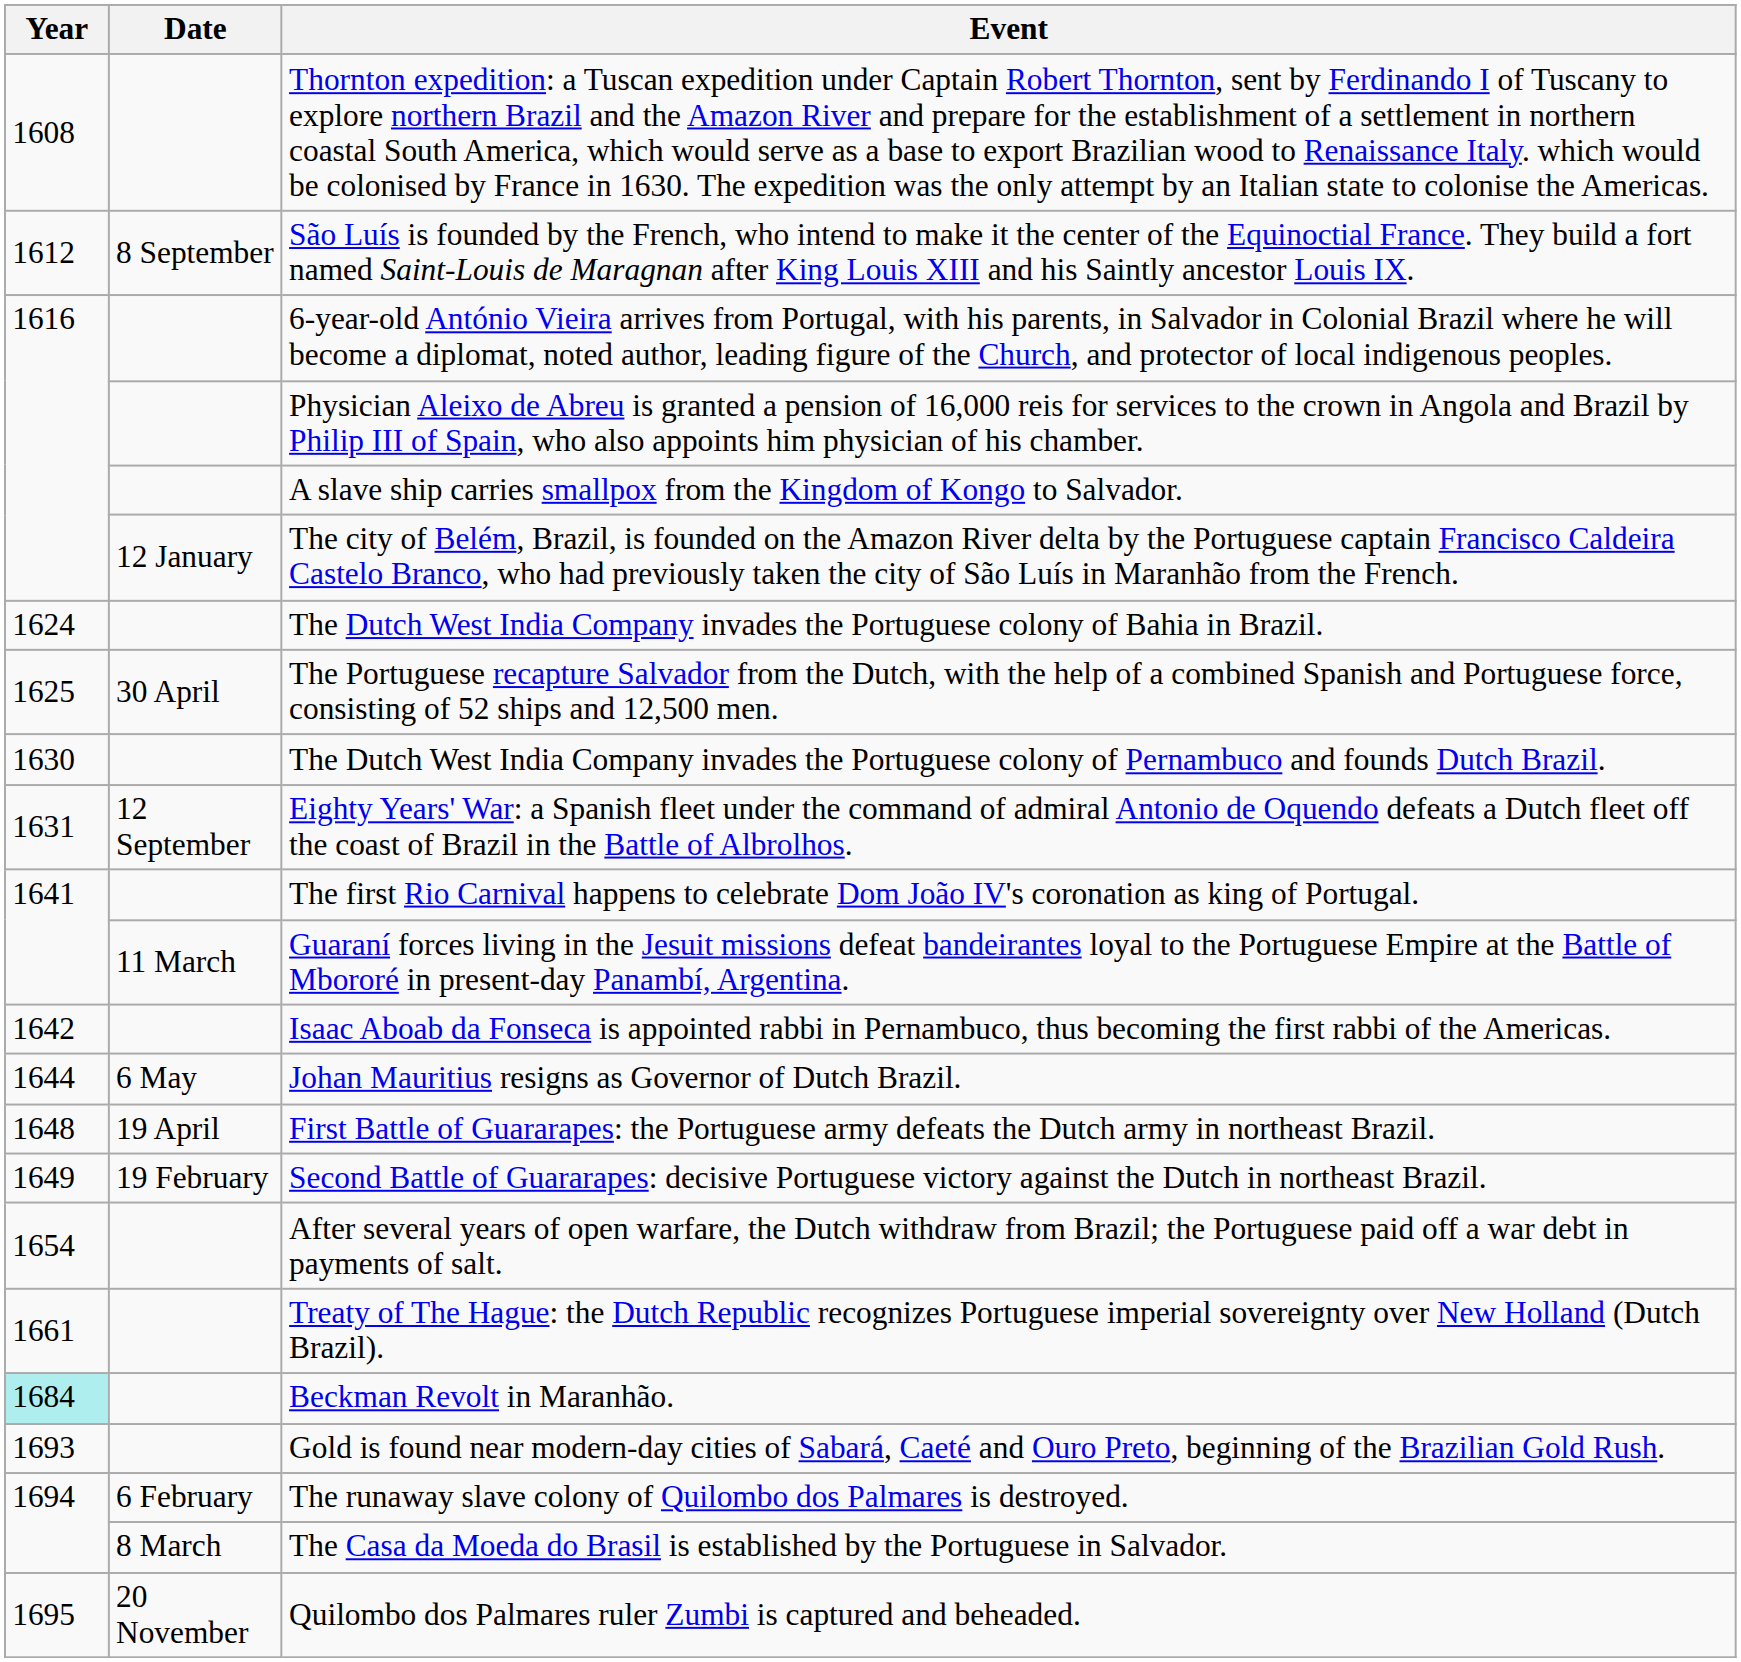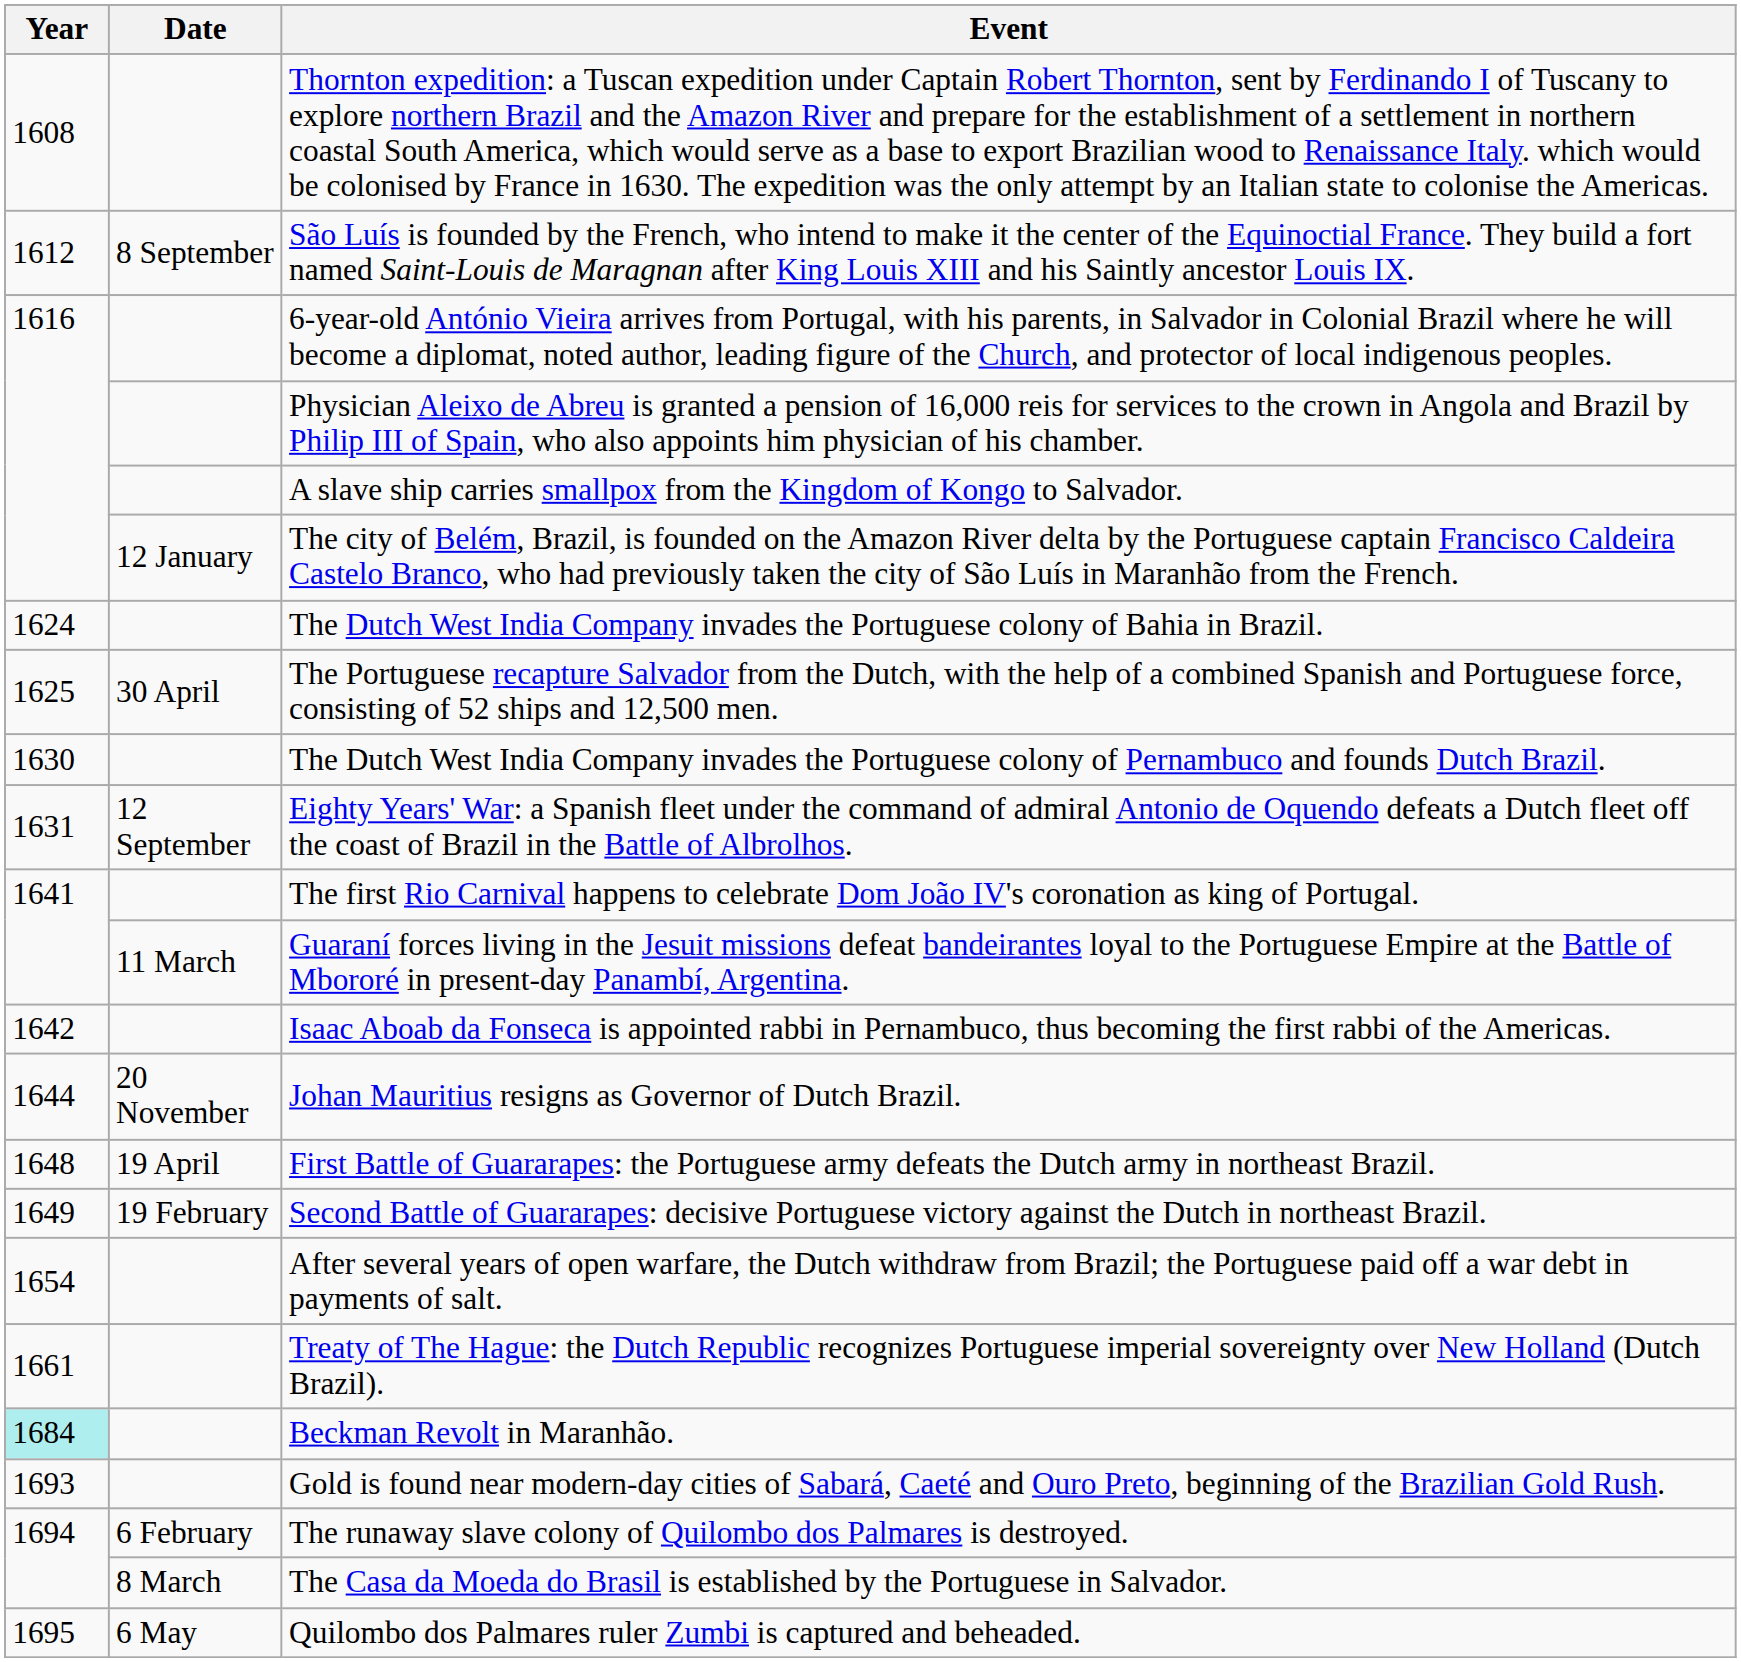 <table class="wikitable" width="100%">
 <tr>
 <th style="width:6%">Year</th>
 <th style="width:10%">Date</th>
 <th>Event</th>
 </tr>
 <tr>
 <td>1608</td>
 <td></td>
 <td><a href='#'>Thornton expedition</a>: a Tuscan expedition under Captain <a href='#'>Robert Thornton</a>, sent by <a href='#'>Ferdinando I</a> of Tuscany to explore <a href='#'>northern Brazil</a> and the <a href='#'>Amazon River</a> and prepare for the establishment of a settlement in northern coastal South America, which would serve as a base to export Brazilian wood to <a href='#'>Renaissance Italy</a>. which would be colonised by France in 1630. The expedition was the only attempt by an Italian state to colonise the Americas.</td>
 </tr>
 <tr>
 <td>1612</td>
 <td>8 September</td>
 <td><a href='#'>São Luís</a> is founded by the French, who intend to make it the center of the <a href='#'>Equinoctial France</a>. They build a fort named <em>Saint-Louis de Maragnan</em> after <a href='#'>King Louis XIII</a> and his Saintly ancestor <a href='#'>Louis IX</a>.</td>
 </tr>
 <tr>
 <td rowspan="4" style="vertical-align:top;">1616</td>
 <td></td>
 <td>6-year-old <a href='#'>António Vieira</a> arrives from Portugal, with his parents, in Salvador in Colonial Brazil where he will become a diplomat, noted author, leading figure of the <a href='#'>Church</a>, and protector of local indigenous peoples.</td>
 </tr>
 <tr>
 <td></td>
 <td>Physician <a href='#'>Aleixo de Abreu</a> is granted a pension of 16,000 reis for services to the crown in Angola and Brazil by <a href='#'>Philip III of Spain</a>, who also appoints him physician of his chamber.</td>
 </tr>
 <tr>
 <td></td>
 <td>A slave ship carries <a href='#'>smallpox</a> from the <a href='#'>Kingdom of Kongo</a> to Salvador.</td>
 </tr>
 <tr>
 <td>12 January</td>
 <td>The city of <a href='#'>Belém</a>, Brazil, is founded on the Amazon River delta by the Portuguese captain <a href='#'>Francisco Caldeira Castelo Branco</a>, who had previously taken the city of São Luís in Maranhão from the French.</td>
 </tr>
 <tr>
 <td>1624</td>
 <td></td>
 <td>The <a href='#'>Dutch West India Company</a> invades the Portuguese colony of Bahia in Brazil.</td>
 </tr>
 <tr>
 <td>1625</td>
 <td>30 April</td>
 <td>The Portuguese <a href='#'>recapture Salvador</a> from the Dutch, with the help of a combined Spanish and Portuguese force, consisting of 52 ships and 12,500 men.</td>
 </tr>
 <tr>
 <td>1630</td>
 <td></td>
 <td>The Dutch West India Company invades the Portuguese colony of <a href='#'>Pernambuco</a> and founds <a href='#'>Dutch Brazil</a>.</td>
 </tr>
 <tr>
 <td>1631</td>
 <td>12 September</td>
 <td><a href='#'>Eighty Years' War</a>: a Spanish fleet under the command of admiral <a href='#'>Antonio de Oquendo</a> defeats a Dutch fleet off the coast of Brazil in the <a href='#'>Battle of Albrolhos</a>.</td>
 </tr>
 <tr>
 <td rowspan="2" style="vertical-align:top;">1641</td>
 <td></td>
 <td>The first <a href='#'>Rio Carnival</a> happens to celebrate <a href='#'>Dom João IV</a>'s coronation as king of Portugal.</td>
 </tr>
 <tr>
 <td>11 March</td>
 <td><a href='#'>Guaraní</a> forces living in the <a href='#'>Jesuit missions</a> defeat <a href='#'>bandeirantes</a> loyal to the Portuguese Empire at the <a href='#'>Battle of Mbororé</a> in present-day <a href='#'>Panambí, Argentina</a>.</td>
 </tr>
 <tr>
 <td>1642</td>
 <td></td>
 <td><a href='#'>Isaac Aboab da Fonseca</a> is appointed rabbi in Pernambuco, thus becoming the first rabbi of the Americas.</td>
 </tr>
 <tr>
 <td>1644</td>
-<td>6 May</td>
+<td>20 November</td>
 <td><a href='#'>Johan Mauritius</a> resigns as Governor of Dutch Brazil.</td>
 </tr>
 <tr>
 <td>1648</td>
 <td>19 April</td>
 <td><a href='#'>First Battle of Guararapes</a>: the Portuguese army defeats the Dutch army in northeast Brazil.</td>
 </tr>
 <tr>
 <td>1649</td>
 <td>19 February</td>
 <td><a href='#'>Second Battle of Guararapes</a>: decisive Portuguese victory against the Dutch in northeast Brazil.</td>
 </tr>
 <tr>
 <td>1654</td>
 <td></td>
 <td>After several years of open warfare, the Dutch withdraw from Brazil; the Portuguese paid off a war debt in payments of salt.</td>
 </tr>
 <tr>
 <td>1661</td>
 <td></td>
 <td><a href='#'>Treaty of The Hague</a>: the <a href='#'>Dutch Republic</a> recognizes Portuguese imperial sovereignty over <a href='#'>New Holland</a> (Dutch Brazil).</td>
 </tr>
 <tr>
 <td style="background: paleturquoise;">1684</td>
 <td></td>
 <td><a href='#'>Beckman Revolt</a> in Maranhão.</td>
 </tr>
 <tr>
 <td>1693</td>
 <td></td>
 <td>Gold is found near modern-day cities of <a href='#'>Sabará</a>, <a href='#'>Caeté</a> and <a href='#'>Ouro Preto</a>, beginning of the <a href='#'>Brazilian Gold Rush</a>.</td>
 </tr>
 <tr>
 <td rowspan="2" style="vertical-align:top;">1694</td>
 <td>6 February</td>
 <td>The runaway slave colony of <a href='#'>Quilombo dos Palmares</a> is destroyed.</td>
 </tr>
 <tr>
 <td>8 March</td>
 <td>The <a href='#'>Casa da Moeda do Brasil</a> is established by the Portuguese in Salvador.</td>
 </tr>
 <tr>
 <td>1695</td>
-<td>20 November</td>
+<td>6 May</td>
 <td>Quilombo dos Palmares ruler <a href='#'>Zumbi</a> is captured and beheaded.</td>
 </tr>
 </table>
